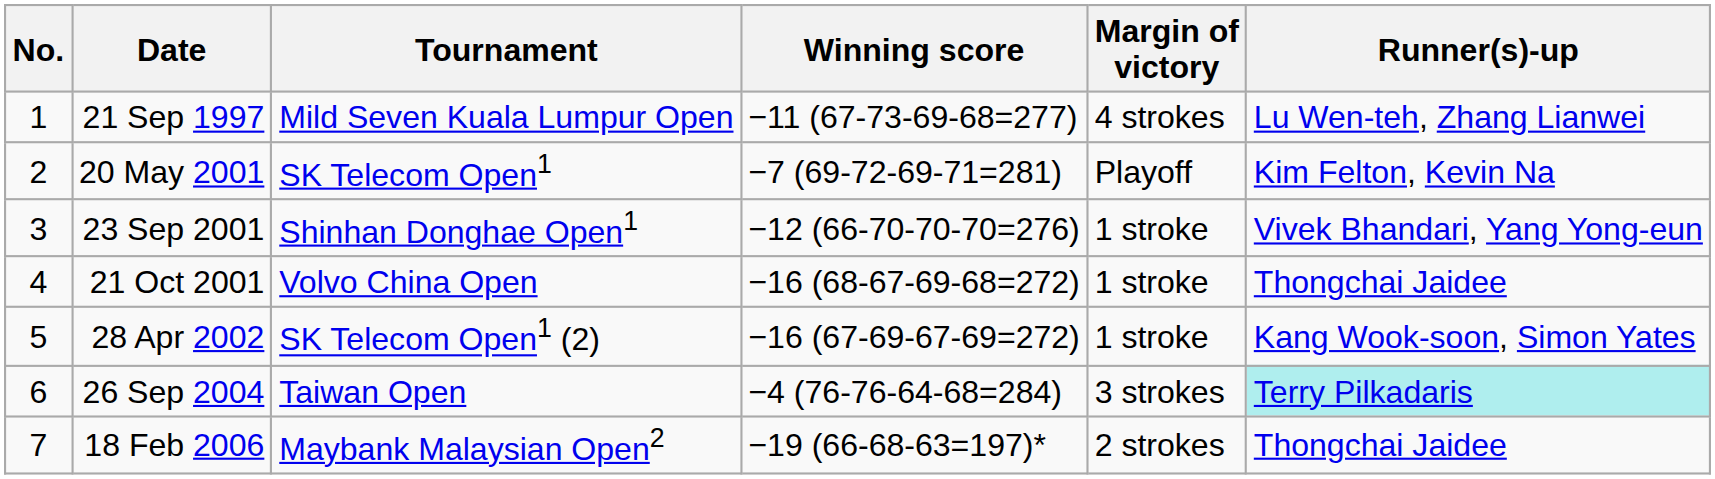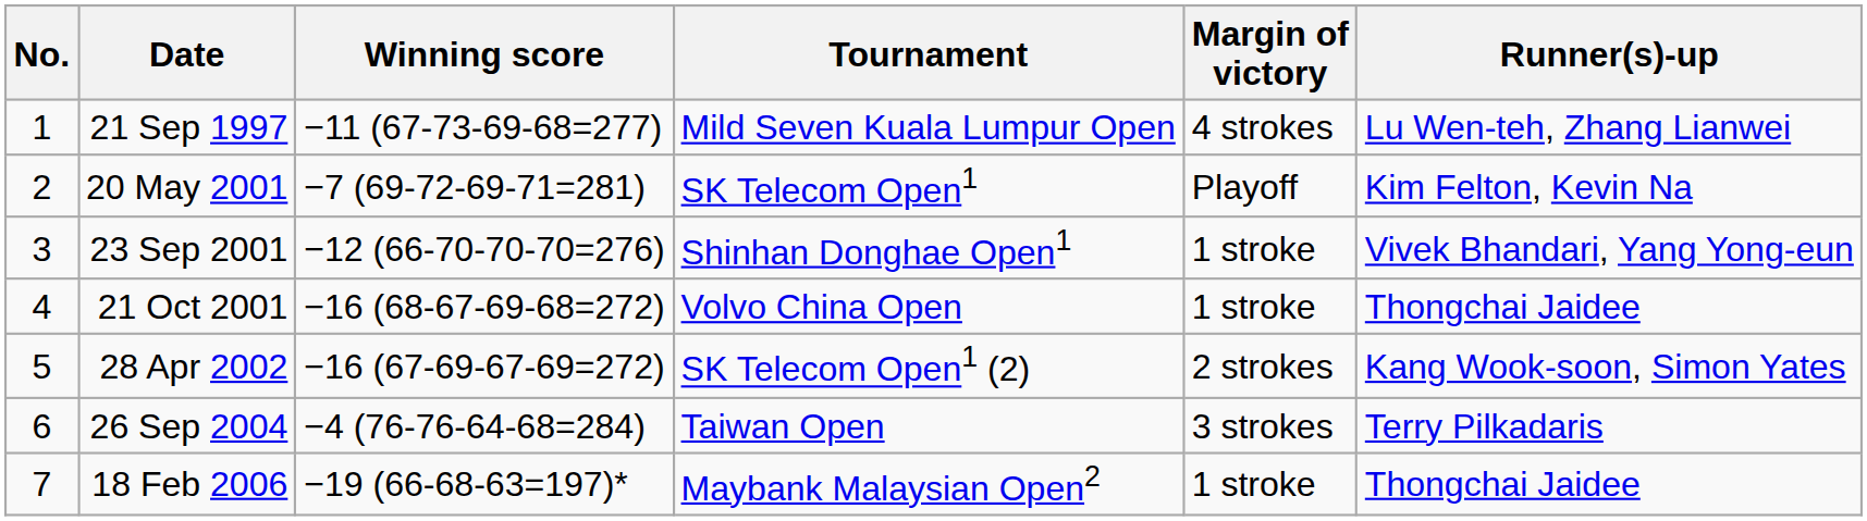 <table class="wikitable" style="font-size:95%;">
 <tr>
 <th>No.</th>
 <th>Date</th>
+<th>Winning score</th>
 <th>Tournament</th>
-<th>Winning score</th>
 <th>Margin of<br>victory</th>
 <th>Runner(s)-up</th>
 </tr>
 <tr>
 <td align=center>1</td>
 <td align=right>21 Sep <a href='#'>1997</a></td>
+<td>−11 (67-73-69-68=277)</td>
 <td><a href='#'>Mild Seven Kuala Lumpur Open</a></td>
-<td>−11 (67-73-69-68=277)</td>
 <td>4 strokes</td>
 <td> <a href='#'>Lu Wen-teh</a>,  <a href='#'>Zhang Lianwei</a></td>
 </tr>
 <tr>
 <td align=center>2</td>
 <td align=right>20 May <a href='#'>2001</a></td>
+<td>−7 (69-72-69-71=281)</td>
 <td><a href='#'>SK Telecom Open</a><sup>1</sup></td>
-<td>−7 (69-72-69-71=281)</td>
 <td>Playoff</td>
 <td> <a href='#'>Kim Felton</a>,  <a href='#'>Kevin Na</a></td>
 </tr>
 <tr>
 <td align=center>3</td>
 <td align=right>23 Sep 2001</td>
+<td>−12 (66-70-70-70=276)</td>
 <td><a href='#'>Shinhan Donghae Open</a><sup>1</sup></td>
-<td>−12 (66-70-70-70=276)</td>
 <td>1 stroke</td>
 <td> <a href='#'>Vivek Bhandari</a>,  <a href='#'>Yang Yong-eun</a></td>
 </tr>
 <tr>
 <td align=center>4</td>
 <td align=right>21 Oct 2001</td>
+<td>−16 (68-67-69-68=272)</td>
 <td><a href='#'>Volvo China Open</a></td>
-<td>−16 (68-67-69-68=272)</td>
 <td>1 stroke</td>
 <td> <a href='#'>Thongchai Jaidee</a></td>
 </tr>
 <tr>
 <td align=center>5</td>
 <td align=right>28 Apr <a href='#'>2002</a></td>
+<td>−16 (67-69-67-69=272)</td>
 <td><a href='#'>SK Telecom Open</a><sup>1</sup> (2)</td>
-<td>−16 (67-69-67-69=272)</td>
-<td>1 stroke</td>
+<td>2 strokes</td>
 <td> <a href='#'>Kang Wook-soon</a>,  <a href='#'>Simon Yates</a></td>
 </tr>
 <tr>
 <td align=center>6</td>
 <td align=right>26 Sep <a href='#'>2004</a></td>
+<td>−4 (76-76-64-68=284)</td>
 <td><a href='#'>Taiwan Open</a></td>
-<td>−4 (76-76-64-68=284)</td>
 <td>3 strokes</td>
-<td style="background: paleturquoise;"> <a href='#'>Terry Pilkadaris</a></td>
+<td> <a href='#'>Terry Pilkadaris</a></td>
 </tr>
 <tr>
 <td align=center>7</td>
 <td align=right>18 Feb <a href='#'>2006</a></td>
+<td>−19 (66-68-63=197)*</td>
 <td><a href='#'>Maybank Malaysian Open</a><sup>2</sup></td>
-<td>−19 (66-68-63=197)*</td>
-<td>2 strokes</td>
+<td>1 stroke</td>
 <td> <a href='#'>Thongchai Jaidee</a></td>
 </tr>
 </table>
